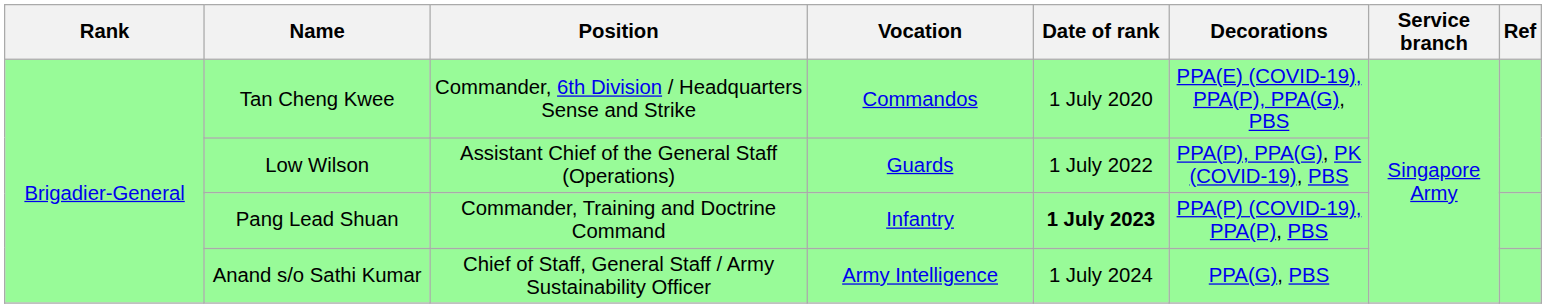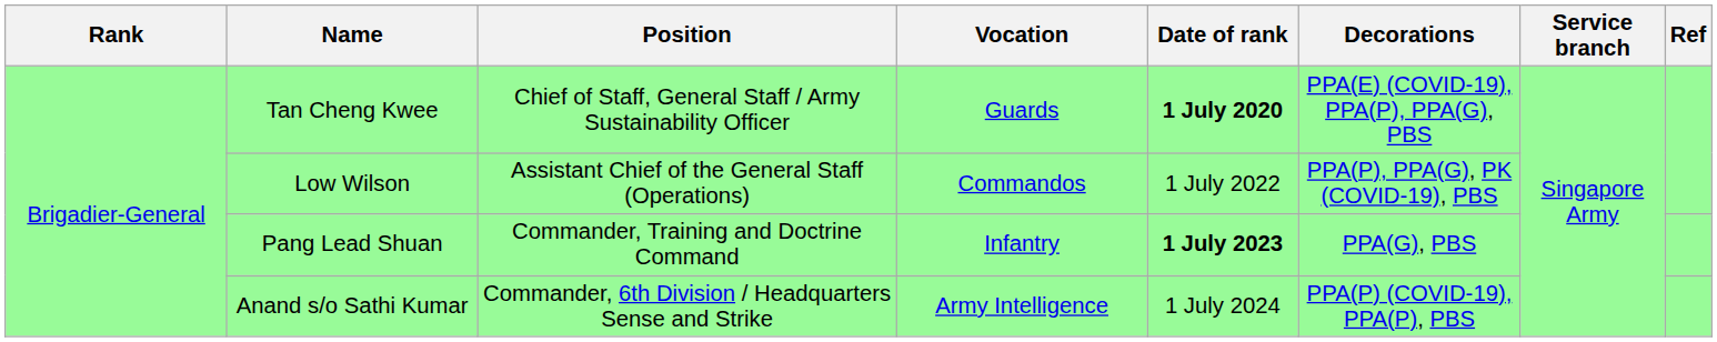 <table class="wikitable" style="text-align:center">
 <tr>
 <th width="150">Rank</th>
 <th width="170">Name</th>
 <th width="290">Position</th>
 <th width="170">Vocation</th>
 <th width="100">Date of rank</th>
 <th width="150">Decorations</th>
 <th width="95">Service branch</th>
 <th width="8">Ref</th>
 </tr>
 <tr style="background:#98FB98;">
 <td rowspan="5"><br><a href='#'>Brigadier-General</a></td>
 <td>Tan Cheng Kwee</td>
-<td>Commander, <a href='#'>6th Division</a> / Headquarters Sense and Strike</td>
-<td><a href='#'>Commandos</a></td>
-<td>1 July 2020</td>
+<td>Chief of Staff, General Staff / Army Sustainability Officer</td>
+<td><a href='#'>Guards</a></td>
+<td><strong>1 July 2020</strong></td>
 <td><a href='#'>PPA(E) (COVID-19), PPA(P), PPA(G)</a>, <a href='#'>PBS</a></td>
 <td rowspan="4"><a href='#'>Singapore Army</a></td>
 <td rowspan="2"></td>
 </tr>
 <tr style="background:#98FB98;">
 <td>Low Wilson</td>
 <td>Assistant Chief of the General Staff (Operations)</td>
-<td><a href='#'>Guards</a></td>
+<td><a href='#'>Commandos</a></td>
 <td>1 July 2022</td>
 <td><a href='#'>PPA(P), PPA(G)</a>, <a href='#'>PK (COVID-19)</a>, <a href='#'>PBS</a></td>
 </tr>
 <tr style="background:#98FB98;">
 <td>Pang Lead Shuan</td>
 <td>Commander, Training and Doctrine Command</td>
 <td><a href='#'>Infantry</a></td>
 <td><strong>1 July 2023</strong></td>
-<td><a href='#'>PPA(P) (COVID-19), PPA(P)</a>, <a href='#'>PBS</a></td>
+<td><a href='#'>PPA(G)</a>, <a href='#'>PBS</a></td>
 <td></td>
 </tr>
 <tr style=background:#98FB98;>
 <td>Anand s/o Sathi Kumar</td>
-<td>Chief of Staff, General Staff / Army Sustainability Officer</td>
+<td>Commander, <a href='#'>6th Division</a> / Headquarters Sense and Strike</td>
 <td><a href='#'>Army Intelligence</a></td>
 <td>1 July 2024</td>
-<td><a href='#'>PPA(G)</a>, <a href='#'>PBS</a></td>
+<td><a href='#'>PPA(P) (COVID-19), PPA(P)</a>, <a href='#'>PBS</a></td>
 <td></td>
 </tr>
 </table>
